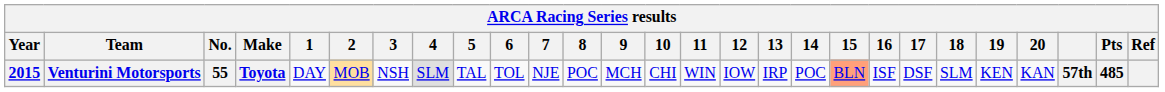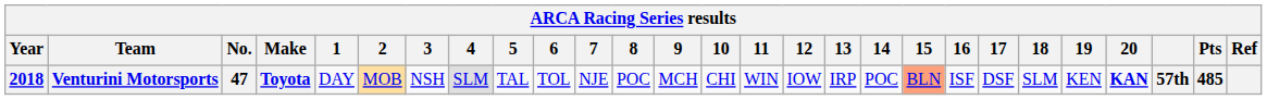 <table class="wikitable" style="text-align:center; font-size:75%">
 <tr>
 <th colspan=48><a href='#'>ARCA Racing Series</a> results</th>
 </tr>
 <tr>
 <th>Year</th>
 <th>Team</th>
 <th>No.</th>
 <th>Make</th>
 <th>1</th>
 <th>2</th>
 <th>3</th>
 <th>4</th>
 <th>5</th>
 <th>6</th>
 <th>7</th>
 <th>8</th>
 <th>9</th>
 <th>10</th>
 <th>11</th>
 <th>12</th>
 <th>13</th>
 <th>14</th>
 <th>15</th>
 <th>16</th>
 <th>17</th>
 <th>18</th>
 <th>19</th>
 <th>20</th>
 <th></th>
 <th>Pts</th>
 <th>Ref</th>
 </tr>
 <tr>
-<th><a href='#'>2015</a></th>
+<th><a href='#'>2018</a></th>
 <th><a href='#'>Venturini Motorsports</a></th>
-<th>55</th>
+<th>47</th>
 <th><a href='#'>Toyota</a></th>
 <td><a href='#'>DAY</a></td>
 <td style="background:#FFDF9F;"><a href='#'>MOB</a><br></td>
 <td><a href='#'>NSH</a></td>
 <td style="background:#DFDFDF;"><a href='#'>SLM</a><br></td>
 <td><a href='#'>TAL</a></td>
 <td><a href='#'>TOL</a></td>
 <td><a href='#'>NJE</a></td>
 <td><a href='#'>POC</a></td>
 <td><a href='#'>MCH</a></td>
 <td><a href='#'>CHI</a></td>
 <td><a href='#'>WIN</a></td>
 <td><a href='#'>IOW</a></td>
 <td><a href='#'>IRP</a></td>
 <td><a href='#'>POC</a></td>
 <td style="background: lightsalmon;"><a href='#'>BLN</a></td>
 <td><a href='#'>ISF</a></td>
 <td><a href='#'>DSF</a></td>
 <td><a href='#'>SLM</a></td>
 <td><a href='#'>KEN</a></td>
-<td><a href='#'>KAN</a></td>
+<td><strong><a href='#'>KAN</a></strong></td>
 <th>57th</th>
 <th>485</th>
 <th></th>
 </tr>
 </table>
